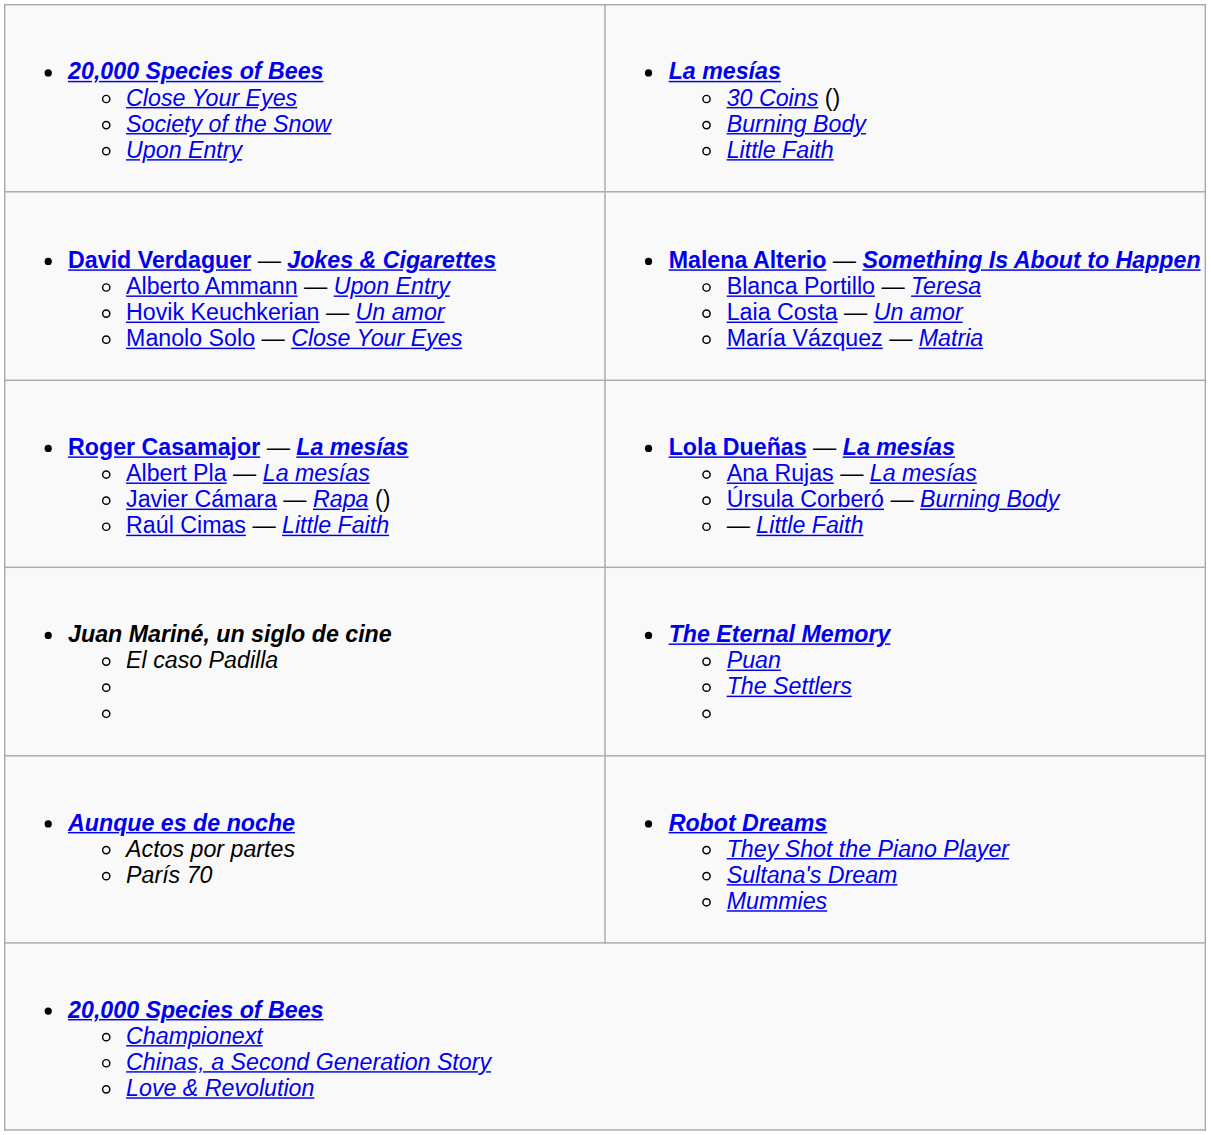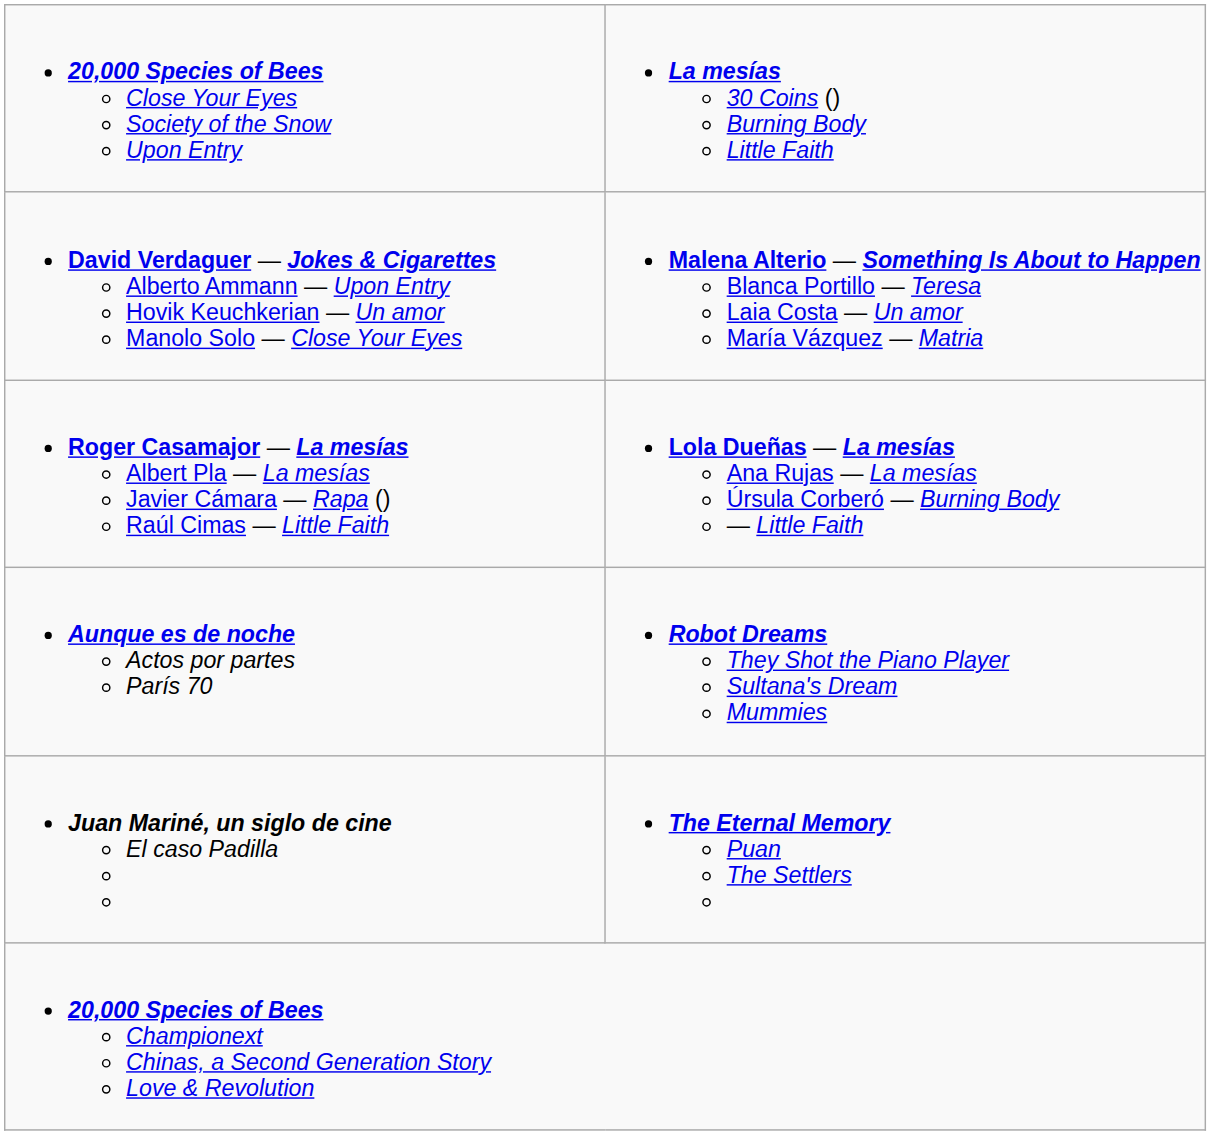 <table class=wikitable style="width="100%">
 <tr>
 <td style="vertical-align:top;" width="50%"><br><ul><li><strong><em><a href='#'>20,000 Species of Bees</a></em></strong><ul><li><em><a href='#'>Close Your Eyes</a></em></li><li><em><a href='#'>Society of the Snow</a></em></li><li><em><a href='#'>Upon Entry</a></em></li></ul></li></ul></td>
 <td style="vertical-align:top;" width="50%"><br><ul><li><strong><em><a href='#'>La mesías</a></em></strong><ul><li><em><a href='#'>30 Coins</a></em> ()</li><li><em><a href='#'>Burning Body</a></em></li><li><em><a href='#'>Little Faith</a></em></li></ul></li></ul></td>
 </tr>
 <tr>
 <td style="vertical-align:top;" width="50%"><br><ul><li><strong><a href='#'>David Verdaguer</a></strong> — <strong><em><a href='#'>Jokes & Cigarettes</a></em></strong><ul><li><a href='#'>Alberto Ammann</a> — <em><a href='#'>Upon Entry</a></em></li><li><a href='#'>Hovik Keuchkerian</a> — <em><a href='#'>Un amor</a></em></li><li><a href='#'>Manolo Solo</a> — <em><a href='#'>Close Your Eyes</a></em></li></ul></li></ul></td>
 <td style="vertical-align:top;" width="50%"><br><ul><li><strong><a href='#'>Malena Alterio</a></strong> — <strong><em><a href='#'>Something Is About to Happen</a></em></strong><ul><li><a href='#'>Blanca Portillo</a> — <em><a href='#'>Teresa</a></em></li><li><a href='#'>Laia Costa</a> — <em><a href='#'>Un amor</a></em></li><li><a href='#'>María Vázquez</a> — <em><a href='#'>Matria</a></em></li></ul></li></ul></td>
 </tr>
 <tr>
 <td style="vertical-align:top;" width="50%"><br><ul><li><strong><a href='#'>Roger Casamajor</a></strong> — <strong><em><a href='#'>La mesías</a></em></strong><ul><li><a href='#'>Albert Pla</a> — <em><a href='#'>La mesías</a></em></li><li><a href='#'>Javier Cámara</a> — <em><a href='#'>Rapa</a></em> ()</li><li><a href='#'>Raúl Cimas</a> — <em><a href='#'>Little Faith</a></em></li></ul></li></ul></td>
 <td style="vertical-align:top;" width="50%"><br><ul><li><strong><a href='#'>Lola Dueñas</a></strong> — <strong><em><a href='#'>La mesías</a></em></strong><ul><li><a href='#'>Ana Rujas</a> — <em><a href='#'>La mesías</a></em></li><li><a href='#'>Úrsula Corberó</a> — <em><a href='#'>Burning Body</a></em></li><li> — <em><a href='#'>Little Faith</a></em></li></ul></li></ul></td>
 </tr>
 <tr>
+<td style="vertical-align:top;" width="50%"><br><ul><li><strong><em><a href='#'>Aunque es de noche</a></em></strong><ul><li><em>Actos por partes</em></li><li><em>París 70</em></li></ul></li></ul></td>
+<td style="vertical-align:top;" width="50%"><br><ul><li><strong><em><a href='#'>Robot Dreams</a></em></strong><ul><li><em><a href='#'>They Shot the Piano Player</a></em></li><li><em><a href='#'>Sultana's Dream</a></em></li><li><em><a href='#'>Mummies</a></em></li></ul></li></ul></td>
+</tr>
+<tr>
 <td style="vertical-align:top;" width="50%"><br><ul><li><strong><em>Juan Mariné, un siglo de cine</em></strong><ul><li><em>El caso Padilla</em></li><li><em></em></li><li><em></em></li></ul></li></ul></td>
 <td style="vertical-align:top;" width="50%"><br><ul><li><strong><em><a href='#'>The Eternal Memory</a></em></strong><ul><li><em><a href='#'>Puan</a></em></li><li><em><a href='#'>The Settlers</a></em></li><li><em></em></li></ul></li></ul></td>
-</tr>
-<tr>
-<td style="vertical-align:top;" width="50%"><br><ul><li><strong><em><a href='#'>Aunque es de noche</a></em></strong><ul><li><em>Actos por partes</em></li><li><em>París 70</em></li></ul></li></ul></td>
-<td style="vertical-align:top;" width="50%"><br><ul><li><strong><em><a href='#'>Robot Dreams</a></em></strong><ul><li><em><a href='#'>They Shot the Piano Player</a></em></li><li><em><a href='#'>Sultana's Dream</a></em></li><li><em><a href='#'>Mummies</a></em></li></ul></li></ul></td>
 </tr>
 <tr>
 <td colspan = "2" style="vertical-align:top;" width="50%"><br><ul><li><strong><em><a href='#'>20,000 Species of Bees</a></em></strong><ul><li><em><a href='#'>Championext</a></em></li><li><em><a href='#'>Chinas, a Second Generation Story</a></em></li><li><em><a href='#'>Love & Revolution</a></em></li></ul></li></ul></td>
 </tr>
 </table>
